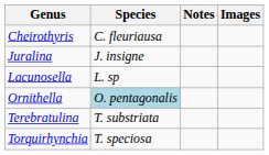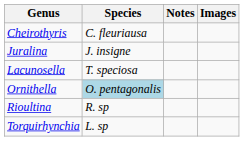 <table class="wikitable">
 <tr>
 <th>Genus</th>
 <th>Species</th>
 <th>Notes</th>
 <th>Images</th>
 </tr>
 <tr>
 <td><em><a href='#'>Cheirothyris</a></em></td>
 <td><em>C. fleuriausa</em></td>
 <td></td>
 <td></td>
 </tr>
 <tr>
 <td><em><a href='#'>Juralina</a></em></td>
 <td><em>J. insigne</em></td>
 <td></td>
 <td></td>
 </tr>
 <tr>
 <td><em><a href='#'>Lacunosella</a></em></td>
-<td><em>L. sp</em></td>
+<td><em>T. speciosa</em></td>
 <td></td>
 <td></td>
 </tr>
 <tr>
 <td><em><a href='#'>Ornithella</a></em></td>
 <td style="background: lightblue;"><em>O. pentagonalis</em></td>
 <td></td>
 <td></td>
 </tr>
 <tr>
-<td><em><a href='#'>Terebratulina</a></em></td>
-<td><em>T. substriata</em></td>
+<td><em><a href='#'>Rioultina</a></em></td>
+<td><em>R. sp</em></td>
 <td></td>
 <td></td>
 </tr>
 <tr>
 <td><em><a href='#'>Torquirhynchia</a></em></td>
-<td><em>T. speciosa</em></td>
+<td><em>L. sp</em></td>
 <td></td>
 <td></td>
 </tr>
 </table>
